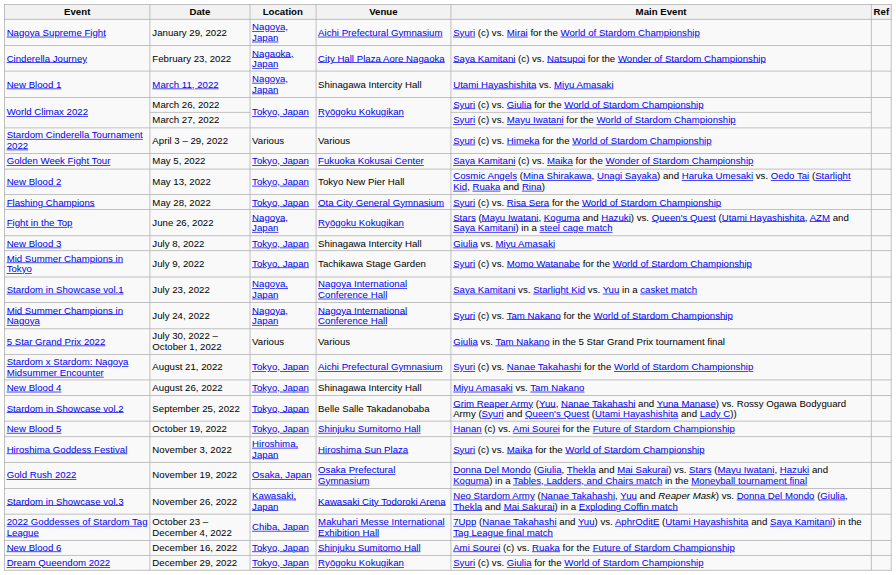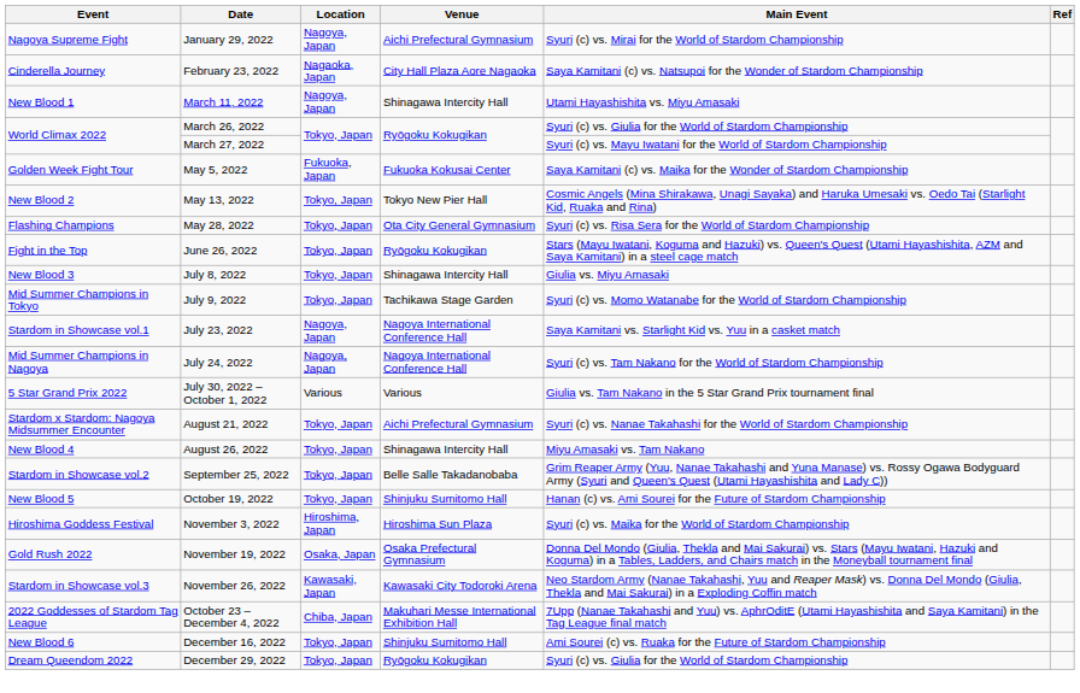 <table class="wikitable" style="font-size:85%;">
 <tr>
 <th>Event</th>
 <th>Date</th>
 <th>Location</th>
 <th>Venue</th>
 <th>Main Event</th>
 <th>Ref</th>
 </tr>
 <tr>
 <td><a href='#'>Nagoya Supreme Fight</a></td>
 <td>January 29, 2022</td>
 <td><a href='#'>Nagoya, Japan</a></td>
 <td><a href='#'>Aichi Prefectural Gymnasium</a></td>
 <td><a href='#'>Syuri</a> (c) vs. <a href='#'>Mirai</a> for the <a href='#'>World of Stardom Championship</a></td>
 <td></td>
 </tr>
 <tr>
 <td><a href='#'>Cinderella Journey</a></td>
 <td>February 23, 2022</td>
 <td><a href='#'>Nagaoka, Japan</a></td>
 <td><a href='#'>City Hall Plaza Aore Nagaoka</a></td>
 <td><a href='#'>Saya Kamitani</a> (c) vs. <a href='#'>Natsupoi</a> for the <a href='#'>Wonder of Stardom Championship</a></td>
 <td></td>
 </tr>
 <tr>
 <td><a href='#'>New Blood 1</a></td>
 <td><a href='#'>March 11, 2022</a></td>
 <td><a href='#'>Nagoya, Japan</a></td>
 <td>Shinagawa Intercity Hall</td>
 <td><a href='#'>Utami Hayashishita</a> vs. <a href='#'>Miyu Amasaki</a></td>
 <td></td>
 </tr>
 <tr>
 <td rowspan="2"><a href='#'>World Climax 2022</a></td>
 <td>March 26, 2022</td>
 <td rowspan="2"><a href='#'>Tokyo, Japan</a></td>
 <td rowspan="2"><a href='#'>Ryōgoku Kokugikan</a></td>
 <td><a href='#'>Syuri</a> (c) vs. <a href='#'>Giulia</a> for the <a href='#'>World of Stardom Championship</a></td>
 <td rowspan="2"></td>
 </tr>
 <tr>
 <td>March 27, 2022</td>
 <td><a href='#'>Syuri</a> (c) vs. <a href='#'>Mayu Iwatani</a> for the <a href='#'>World of Stardom Championship</a></td>
 </tr>
 <tr>
-<td><a href='#'>Stardom Cinderella Tournament 2022</a></td>
-<td>April 3 – 29, 2022</td>
-<td>Various</td>
-<td>Various</td>
-<td><a href='#'>Syuri</a> (c) vs. <a href='#'>Himeka</a> for the <a href='#'>World of Stardom Championship</a></td>
-<td></td>
-</tr>
-<tr>
 <td><a href='#'>Golden Week Fight Tour</a></td>
 <td>May 5, 2022</td>
-<td><a href='#'>Tokyo, Japan</a></td>
+<td><a href='#'>Fukuoka</a>, <a href='#'>Japan</a></td>
 <td><a href='#'>Fukuoka Kokusai Center</a></td>
 <td><a href='#'>Saya Kamitani</a> (c) vs. <a href='#'>Maika</a> for the <a href='#'>Wonder of Stardom Championship</a></td>
 <td></td>
 </tr>
 <tr>
 <td><a href='#'>New Blood 2</a></td>
 <td>May 13, 2022</td>
 <td><a href='#'>Tokyo, Japan</a></td>
 <td>Tokyo New Pier Hall</td>
 <td><a href='#'>Cosmic Angels</a> (<a href='#'>Mina Shirakawa</a>, <a href='#'>Unagi Sayaka</a>) and <a href='#'>Haruka Umesaki</a> vs. <a href='#'>Oedo Tai</a> (<a href='#'>Starlight Kid</a>, <a href='#'>Ruaka</a> and <a href='#'>Rina</a>)</td>
 <td></td>
 </tr>
 <tr>
 <td><a href='#'>Flashing Champions</a></td>
 <td>May 28, 2022</td>
 <td><a href='#'>Tokyo, Japan</a></td>
 <td><a href='#'>Ota City General Gymnasium</a></td>
 <td><a href='#'>Syuri</a> (c) vs. <a href='#'>Risa Sera</a> for the <a href='#'>World of Stardom Championship</a></td>
 <td></td>
 </tr>
 <tr>
 <td><a href='#'>Fight in the Top</a></td>
 <td>June 26, 2022</td>
-<td><a href='#'>Nagoya, Japan</a></td>
+<td><a href='#'>Tokyo, Japan</a></td>
 <td><a href='#'>Ryōgoku Kokugikan</a></td>
 <td><a href='#'>Stars</a> (<a href='#'>Mayu Iwatani</a>, <a href='#'>Koguma</a> and <a href='#'>Hazuki</a>) vs. <a href='#'>Queen's Quest</a> (<a href='#'>Utami Hayashishita</a>, <a href='#'>AZM</a> and <a href='#'>Saya Kamitani</a>) in a <a href='#'>steel cage match</a></td>
 <td></td>
 </tr>
 <tr>
 <td><a href='#'>New Blood 3</a></td>
 <td>July 8, 2022</td>
 <td><a href='#'>Tokyo, Japan</a></td>
 <td>Shinagawa Intercity Hall</td>
 <td><a href='#'>Giulia</a> vs. <a href='#'>Miyu Amasaki</a></td>
 <td></td>
 </tr>
 <tr>
 <td><a href='#'>Mid Summer Champions in Tokyo</a></td>
 <td>July 9, 2022</td>
 <td><a href='#'>Tokyo, Japan</a></td>
 <td>Tachikawa Stage Garden</td>
 <td><a href='#'>Syuri</a> (c) vs. <a href='#'>Momo Watanabe</a> for the <a href='#'>World of Stardom Championship</a></td>
 <td></td>
 </tr>
 <tr>
 <td><a href='#'>Stardom in Showcase vol.1</a></td>
 <td>July 23, 2022</td>
 <td><a href='#'>Nagoya, Japan</a></td>
 <td><a href='#'>Nagoya International Conference Hall</a></td>
 <td><a href='#'>Saya Kamitani</a> vs. <a href='#'>Starlight Kid</a> vs. <a href='#'>Yuu</a> in a <a href='#'>casket match</a></td>
 <td></td>
 </tr>
 <tr>
 <td><a href='#'>Mid Summer Champions in Nagoya</a></td>
 <td>July 24, 2022</td>
 <td><a href='#'>Nagoya, Japan</a></td>
 <td><a href='#'>Nagoya International Conference Hall</a></td>
 <td><a href='#'>Syuri</a> (c) vs. <a href='#'>Tam Nakano</a> for the <a href='#'>World of Stardom Championship</a></td>
 <td></td>
 </tr>
 <tr>
 <td><a href='#'>5 Star Grand Prix 2022</a></td>
 <td>July 30, 2022 – October 1, 2022</td>
 <td>Various<br></td>
 <td>Various<br></td>
 <td><a href='#'>Giulia</a> vs. <a href='#'>Tam Nakano</a> in the 5 Star Grand Prix tournament final</td>
 <td></td>
 </tr>
 <tr>
 <td><a href='#'>Stardom x Stardom: Nagoya Midsummer Encounter</a></td>
 <td>August 21, 2022</td>
 <td><a href='#'>Tokyo, Japan</a></td>
 <td><a href='#'>Aichi Prefectural Gymnasium</a></td>
 <td><a href='#'>Syuri</a> (c) vs. <a href='#'>Nanae Takahashi</a> for the <a href='#'>World of Stardom Championship</a></td>
 <td></td>
 </tr>
 <tr>
 <td><a href='#'>New Blood 4</a></td>
 <td>August 26, 2022</td>
 <td><a href='#'>Tokyo, Japan</a></td>
 <td>Shinagawa Intercity Hall</td>
 <td><a href='#'>Miyu Amasaki</a> vs. <a href='#'>Tam Nakano</a></td>
 <td></td>
 </tr>
 <tr>
 <td><a href='#'>Stardom in Showcase vol.2</a></td>
 <td>September 25, 2022</td>
 <td><a href='#'>Tokyo, Japan</a></td>
 <td>Belle Salle Takadanobaba</td>
 <td><a href='#'>Grim Reaper Army</a> (<a href='#'>Yuu</a>, <a href='#'>Nanae Takahashi</a> and <a href='#'>Yuna Manase</a>) vs. Rossy Ogawa Bodyguard Army (<a href='#'>Syuri</a> and <a href='#'>Queen's Quest</a> (<a href='#'>Utami Hayashishita</a> and <a href='#'>Lady C</a>))</td>
 <td></td>
 </tr>
 <tr>
 <td><a href='#'>New Blood 5</a></td>
 <td>October 19, 2022</td>
 <td><a href='#'>Tokyo, Japan</a></td>
 <td><a href='#'>Shinjuku Sumitomo Hall</a></td>
 <td><a href='#'>Hanan</a> (c) vs. <a href='#'>Ami Sourei</a> for the <a href='#'>Future of Stardom Championship</a></td>
 <td></td>
 </tr>
 <tr>
 <td><a href='#'>Hiroshima Goddess Festival</a></td>
 <td>November 3, 2022</td>
 <td><a href='#'>Hiroshima, Japan</a></td>
 <td><a href='#'>Hiroshima Sun Plaza</a></td>
 <td><a href='#'>Syuri</a> (c) vs. <a href='#'>Maika</a> for the <a href='#'>World of Stardom Championship</a></td>
 <td></td>
 </tr>
 <tr>
 <td><a href='#'>Gold Rush 2022</a></td>
 <td>November 19, 2022</td>
 <td><a href='#'>Osaka, Japan</a></td>
 <td><a href='#'>Osaka Prefectural Gymnasium</a></td>
 <td><a href='#'>Donna Del Mondo</a> (<a href='#'>Giulia</a>, <a href='#'>Thekla</a> and <a href='#'>Mai Sakurai</a>) vs. <a href='#'>Stars</a> (<a href='#'>Mayu Iwatani</a>, <a href='#'>Hazuki</a> and <a href='#'>Koguma</a>) in a <a href='#'>Tables, Ladders, and Chairs match</a> in the <a href='#'>Moneyball tournament final</a></td>
 <td></td>
 </tr>
 <tr>
 <td><a href='#'>Stardom in Showcase vol.3</a></td>
 <td>November 26, 2022</td>
 <td><a href='#'>Kawasaki, Japan</a></td>
 <td><a href='#'>Kawasaki City Todoroki Arena</a></td>
 <td><a href='#'>Neo Stardom Army</a> (<a href='#'>Nanae Takahashi</a>, <a href='#'>Yuu</a> and <em>Reaper Mask</em>) vs. <a href='#'>Donna Del Mondo</a> (<a href='#'>Giulia</a>, <a href='#'>Thekla</a> and <a href='#'>Mai Sakurai</a>) in a <a href='#'>Exploding Coffin match</a></td>
 <td></td>
 </tr>
 <tr>
 <td><a href='#'>2022 Goddesses of Stardom Tag League</a></td>
 <td>October 23 – December 4, 2022</td>
 <td><a href='#'>Chiba, Japan</a></td>
 <td><a href='#'>Makuhari Messe International Exhibition Hall</a></td>
 <td><a href='#'>7Upp</a> (<a href='#'>Nanae Takahashi</a> and <a href='#'>Yuu</a>) vs. <a href='#'>AphrOditE</a> (<a href='#'>Utami Hayashishita</a> and <a href='#'>Saya Kamitani</a>) in the <a href='#'>Tag League final match</a></td>
 <td></td>
 </tr>
 <tr>
 <td><a href='#'>New Blood 6</a></td>
 <td>December 16, 2022</td>
 <td><a href='#'>Tokyo, Japan</a></td>
 <td><a href='#'>Shinjuku Sumitomo Hall</a></td>
 <td><a href='#'>Ami Sourei</a> (c) vs. <a href='#'>Ruaka</a> for the <a href='#'>Future of Stardom Championship</a></td>
 <td></td>
 </tr>
 <tr>
 <td><a href='#'>Dream Queendom 2022</a></td>
 <td>December 29, 2022</td>
 <td><a href='#'>Tokyo, Japan</a></td>
 <td><a href='#'>Ryōgoku Kokugikan</a></td>
 <td><a href='#'>Syuri</a> (c) vs. <a href='#'>Giulia</a> for the <a href='#'>World of Stardom Championship</a></td>
 <td></td>
 </tr>
 </table>
